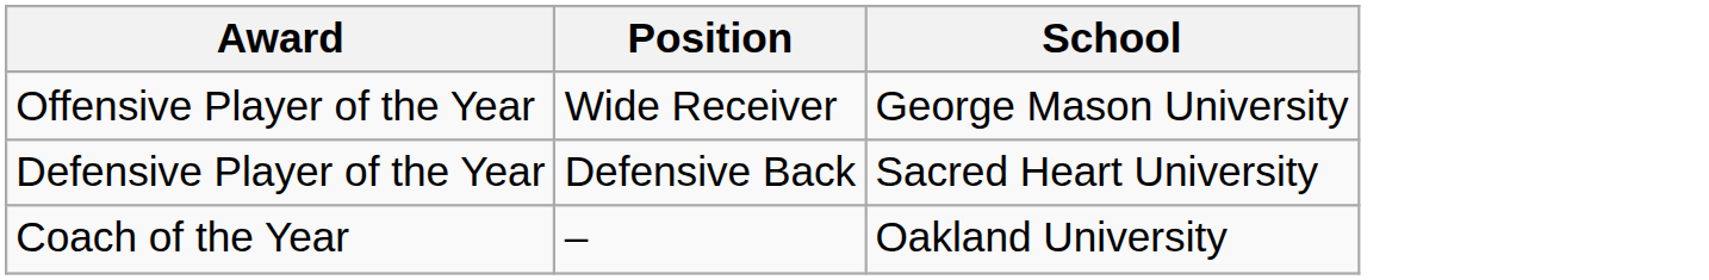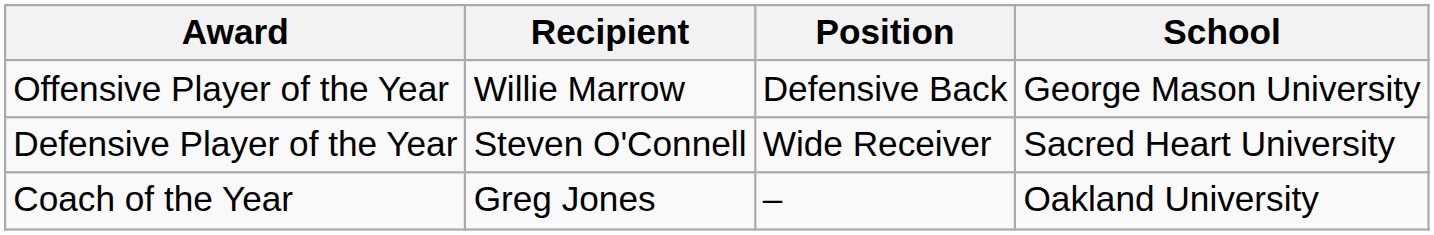 <table class="wikitable">
 <tr>
 <th>Award</th>
+<th>Recipient</th>
 <th>Position</th>
 <th>School</th>
 </tr>
 <tr>
 <td>Offensive Player of the Year</td>
-<td>Wide Receiver</td>
+<td>Willie Marrow</td>
+<td>Defensive Back</td>
 <td>George Mason University</td>
 </tr>
 <tr>
 <td>Defensive Player of the Year</td>
-<td>Defensive Back</td>
+<td>Steven O'Connell</td>
+<td>Wide Receiver</td>
 <td>Sacred Heart University</td>
 </tr>
 <tr>
 <td>Coach of the Year</td>
+<td>Greg Jones</td>
 <td>–</td>
 <td>Oakland University</td>
 </tr>
 </table>
